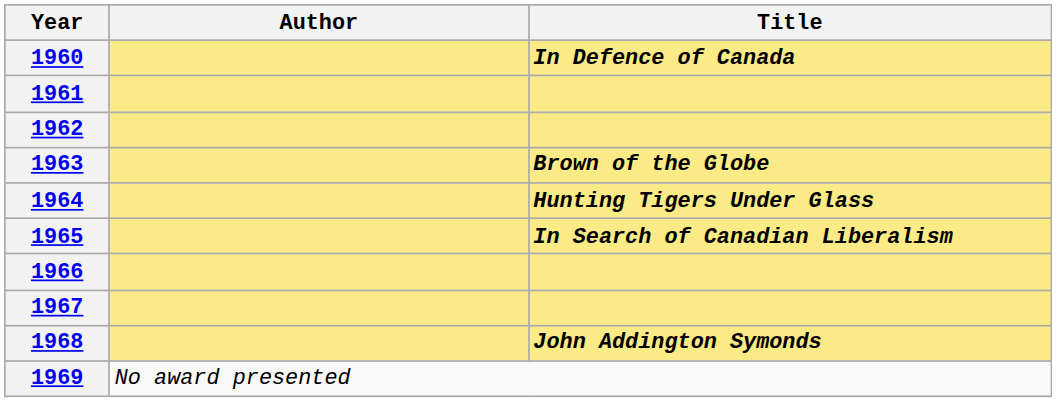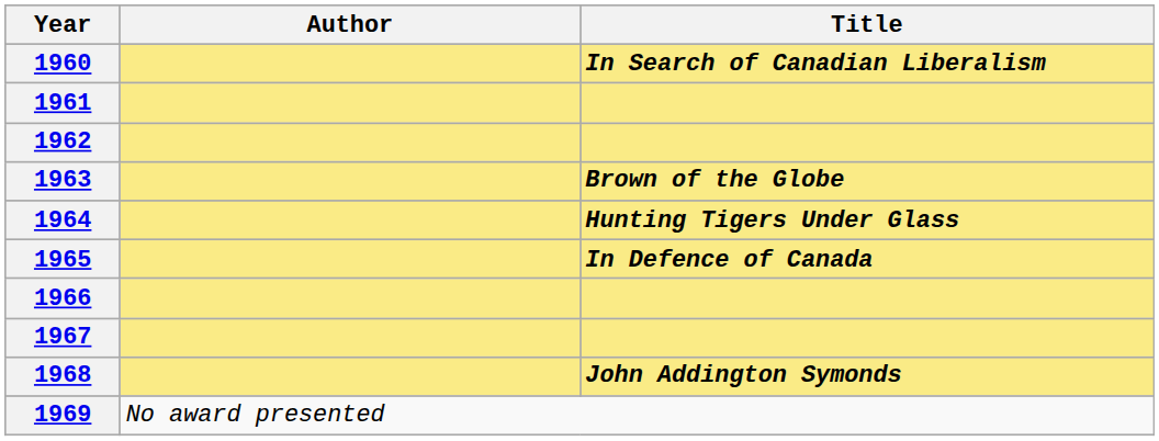 <table class="wikitable sortable mw-collapsible" width="100%">
 <tr>
 <th>Year</th>
 <th width="40%">Author</th>
 <th width="50%">Title</th>
 </tr>
 <tr>
 <th><a href='#'>1960</a></th>
 <td style="background:#FAEB86"><strong></strong></td>
-<td style="background:#FAEB86"><strong><em>In Defence of Canada</em></strong></td>
+<td style="background:#FAEB86"><strong><em>In Search of Canadian Liberalism</em></strong></td>
 </tr>
 <tr>
 <th><a href='#'>1961</a></th>
 <td style="background:#FAEB86"><strong></strong></td>
 <td style="background:#FAEB86"><strong><em></em></strong></td>
 </tr>
 <tr>
 <th><a href='#'>1962</a></th>
 <td style="background:#FAEB86"><strong></strong></td>
 <td style="background:#FAEB86"><strong><em></em></strong></td>
 </tr>
 <tr>
 <th><a href='#'>1963</a></th>
 <td style="background:#FAEB86"><strong></strong></td>
 <td style="background:#FAEB86"><strong><em>Brown of the Globe</em></strong></td>
 </tr>
 <tr>
 <th><a href='#'>1964</a></th>
 <td style="background:#FAEB86"><strong></strong></td>
 <td style="background:#FAEB86"><strong><em>Hunting Tigers Under Glass</em></strong></td>
 </tr>
 <tr>
 <th><a href='#'>1965</a></th>
 <td style="background:#FAEB86"><strong></strong></td>
-<td style="background:#FAEB86"><strong><em>In Search of Canadian Liberalism</em></strong></td>
+<td style="background:#FAEB86"><strong><em>In Defence of Canada</em></strong></td>
 </tr>
 <tr>
 <th><a href='#'>1966</a></th>
 <td style="background:#FAEB86"><strong></strong></td>
 <td style="background:#FAEB86"><strong><em></em></strong></td>
 </tr>
 <tr>
 <th><a href='#'>1967</a></th>
 <td style="background:#FAEB86"><strong></strong></td>
 <td style="background:#FAEB86"><strong><em></em></strong></td>
 </tr>
 <tr>
 <th><a href='#'>1968</a></th>
 <td style="background:#FAEB86"><strong></strong></td>
 <td style="background:#FAEB86"><strong><em>John Addington Symonds</em></strong></td>
 </tr>
 <tr>
 <th><a href='#'>1969</a></th>
 <td colspan="2"><em>No award presented</em></td>
 </tr>
 </table>
